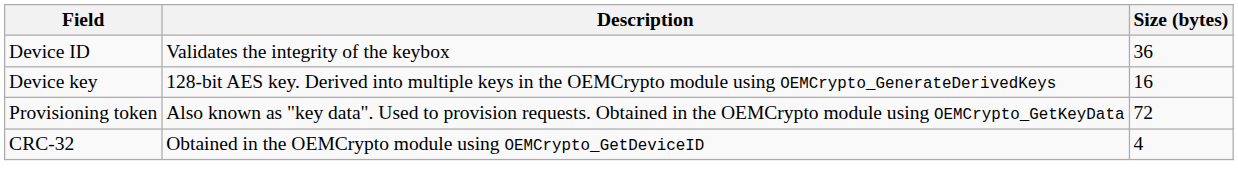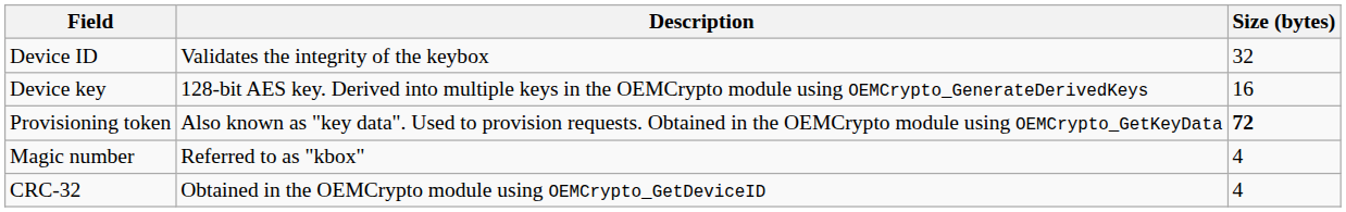 <table class="wikitable">
 <tr>
 <th>Field</th>
 <th>Description</th>
 <th>Size (bytes)</th>
 </tr>
 <tr>
 <td>Device ID</td>
 <td>Validates the integrity of the keybox</td>
-<td>36</td>
+<td>32</td>
 </tr>
 <tr>
 <td>Device key</td>
 <td>128-bit AES key. Derived into multiple keys in the OEMCrypto module using <code>OEMCrypto_GenerateDerivedKeys</code></td>
 <td>16</td>
 </tr>
 <tr>
 <td>Provisioning token</td>
 <td>Also known as "key data". Used to provision requests. Obtained in the OEMCrypto module using <code>OEMCrypto_GetKeyData</code></td>
-<td>72</td>
+<td><strong>72</strong></td>
+</tr>
+<tr>
+<td>Magic number</td>
+<td>Referred to as "kbox"</td>
+<td>4</td>
 </tr>
 <tr>
 <td>CRC-32</td>
 <td>Obtained in the OEMCrypto module using <code>OEMCrypto_GetDeviceID</code></td>
 <td>4</td>
 </tr>
 </table>
